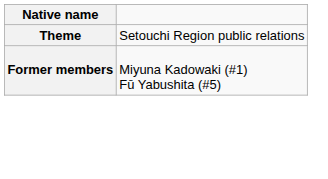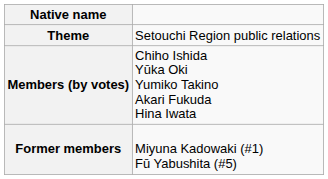 <table class="wikitable">
 <tr>
 <th>Native name</th>
 <td></td>
 </tr>
 <tr>
 <th>Theme</th>
 <td>Setouchi Region public relations</td>
 </tr>
 <tr>
+<th>Members (by votes)</th>
+<td>Chiho Ishida<br>Yūka Oki<br>Yumiko Takino<br>Akari Fukuda<br>Hina Iwata</td>
+</tr>
+<tr>
 <th>Former members</th>
 <td><br>Miyuna Kadowaki (#1)<br>Fū Yabushita (#5)</td>
 </tr>
 </table>
